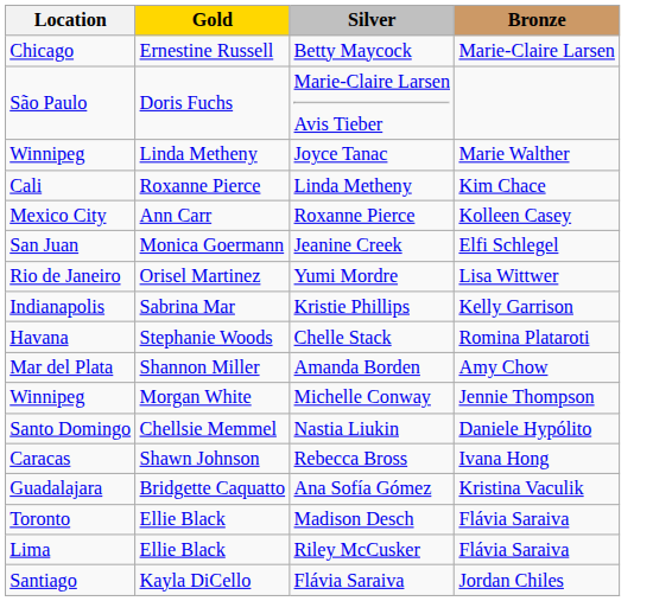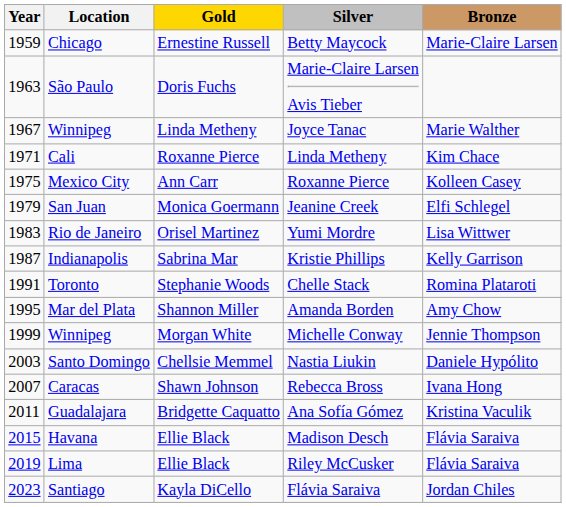 <table class="wikitable">
 <tr>
+<th>Year</th>
 <th>Location</th>
 <th style="background-color:gold;">Gold</th>
 <th style="background-color:silver;">Silver</th>
 <th style="background-color:#cc9966;">Bronze</th>
 </tr>
 <tr>
+<td>1959</td>
 <td> <a href='#'>Chicago</a></td>
 <td> <a href='#'>Ernestine Russell</a></td>
 <td> <a href='#'>Betty Maycock</a></td>
 <td> <a href='#'>Marie-Claire Larsen</a></td>
 </tr>
 <tr>
+<td>1963</td>
 <td> <a href='#'>São Paulo</a></td>
 <td> <a href='#'>Doris Fuchs</a></td>
 <td> <a href='#'>Marie-Claire Larsen</a> <hr>  <a href='#'>Avis Tieber</a></td>
 <td></td>
 </tr>
 <tr>
+<td>1967</td>
 <td> <a href='#'>Winnipeg</a></td>
 <td> <a href='#'>Linda Metheny</a></td>
 <td> <a href='#'>Joyce Tanac</a></td>
 <td> <a href='#'>Marie Walther</a></td>
 </tr>
 <tr>
+<td>1971</td>
 <td> <a href='#'>Cali</a></td>
 <td> <a href='#'>Roxanne Pierce</a></td>
 <td> <a href='#'>Linda Metheny</a></td>
 <td> <a href='#'>Kim Chace</a></td>
 </tr>
 <tr>
+<td>1975</td>
 <td> <a href='#'>Mexico City</a></td>
 <td> <a href='#'>Ann Carr</a></td>
 <td> <a href='#'>Roxanne Pierce</a></td>
 <td> <a href='#'>Kolleen Casey</a></td>
 </tr>
 <tr>
+<td>1979</td>
 <td> <a href='#'>San Juan</a></td>
 <td> <a href='#'>Monica Goermann</a></td>
 <td> <a href='#'>Jeanine Creek</a></td>
 <td> <a href='#'>Elfi Schlegel</a></td>
 </tr>
 <tr>
+<td>1983</td>
 <td> <a href='#'>Rio de Janeiro</a></td>
 <td> <a href='#'>Orisel Martinez</a></td>
 <td> <a href='#'>Yumi Mordre</a></td>
 <td> <a href='#'>Lisa Wittwer</a></td>
 </tr>
 <tr>
+<td>1987</td>
 <td> <a href='#'>Indianapolis</a></td>
 <td> <a href='#'>Sabrina Mar</a></td>
 <td> <a href='#'>Kristie Phillips</a></td>
 <td> <a href='#'>Kelly Garrison</a></td>
 </tr>
 <tr>
-<td> <a href='#'>Havana</a></td>
+<td>1991</td>
+<td> <a href='#'>Toronto</a></td>
 <td> <a href='#'>Stephanie Woods</a></td>
 <td> <a href='#'>Chelle Stack</a></td>
 <td> <a href='#'>Romina Plataroti</a></td>
 </tr>
 <tr>
+<td>1995</td>
 <td> <a href='#'>Mar del Plata</a></td>
 <td> <a href='#'>Shannon Miller</a></td>
 <td> <a href='#'>Amanda Borden</a></td>
 <td> <a href='#'>Amy Chow</a></td>
 </tr>
 <tr>
+<td>1999</td>
 <td> <a href='#'>Winnipeg</a></td>
 <td> <a href='#'>Morgan White</a></td>
 <td> <a href='#'>Michelle Conway</a></td>
 <td> <a href='#'>Jennie Thompson</a></td>
 </tr>
 <tr>
+<td>2003</td>
 <td> <a href='#'>Santo Domingo</a></td>
 <td> <a href='#'>Chellsie Memmel</a></td>
 <td> <a href='#'>Nastia Liukin</a></td>
 <td> <a href='#'>Daniele Hypólito</a></td>
 </tr>
 <tr>
+<td>2007</td>
 <td> <a href='#'>Caracas</a></td>
 <td> <a href='#'>Shawn Johnson</a></td>
 <td> <a href='#'>Rebecca Bross</a></td>
 <td> <a href='#'>Ivana Hong</a></td>
 </tr>
 <tr>
+<td>2011</td>
 <td> <a href='#'>Guadalajara</a></td>
 <td> <a href='#'>Bridgette Caquatto</a></td>
 <td> <a href='#'>Ana Sofía Gómez</a></td>
 <td> <a href='#'>Kristina Vaculik</a></td>
 </tr>
 <tr>
-<td> <a href='#'>Toronto</a></td>
+<td><a href='#'>2015</a></td>
+<td> <a href='#'>Havana</a></td>
 <td> <a href='#'>Ellie Black</a></td>
 <td> <a href='#'>Madison Desch</a></td>
 <td> <a href='#'>Flávia Saraiva</a></td>
 </tr>
 <tr>
+<td><a href='#'>2019</a></td>
 <td> <a href='#'>Lima</a></td>
 <td> <a href='#'>Ellie Black</a></td>
 <td> <a href='#'>Riley McCusker</a></td>
 <td> <a href='#'>Flávia Saraiva</a></td>
 </tr>
 <tr>
+<td><a href='#'>2023</a></td>
 <td> <a href='#'>Santiago</a></td>
 <td> <a href='#'>Kayla DiCello</a></td>
 <td> <a href='#'>Flávia Saraiva</a></td>
 <td> <a href='#'>Jordan Chiles</a></td>
 </tr>
 </table>
